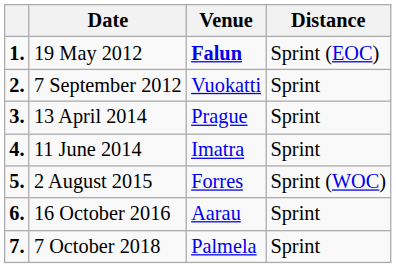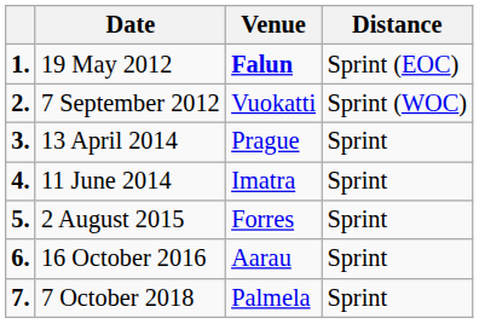 <table class="wikitable">
 <tr>
 <th></th>
 <th>Date</th>
 <th>Venue</th>
 <th>Distance</th>
 </tr>
 <tr>
 <td align=center><strong>1.</strong></td>
 <td>19 May 2012</td>
 <td><strong> <a href='#'>Falun</a></strong></td>
 <td>Sprint (<a href='#'>EOC</a>)</td>
 </tr>
 <tr>
 <td align=center><strong>2.</strong></td>
 <td>7 September 2012</td>
 <td> <a href='#'>Vuokatti</a></td>
-<td>Sprint</td>
+<td>Sprint (<a href='#'>WOC</a>)</td>
 </tr>
 <tr>
 <td align=center><strong>3.</strong></td>
 <td>13 April 2014</td>
 <td> <a href='#'>Prague</a></td>
 <td>Sprint</td>
 </tr>
 <tr>
 <td align=center><strong>4.</strong></td>
 <td>11 June 2014</td>
 <td> <a href='#'>Imatra</a></td>
 <td>Sprint</td>
 </tr>
 <tr>
 <td align=center><strong>5.</strong></td>
 <td>2 August 2015</td>
 <td> <a href='#'>Forres</a></td>
-<td>Sprint (<a href='#'>WOC</a>)</td>
+<td>Sprint</td>
 </tr>
 <tr>
 <td align=center><strong>6.</strong></td>
 <td>16 October 2016</td>
 <td> <a href='#'>Aarau</a></td>
 <td>Sprint</td>
 </tr>
 <tr>
 <td align=center><strong>7.</strong></td>
 <td>7 October 2018</td>
 <td> <a href='#'>Palmela</a></td>
 <td>Sprint</td>
 </tr>
 </table>
